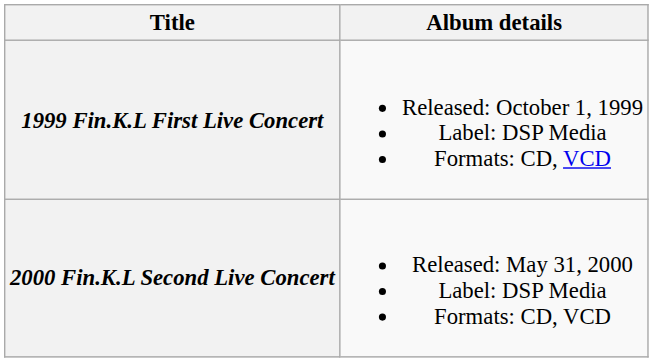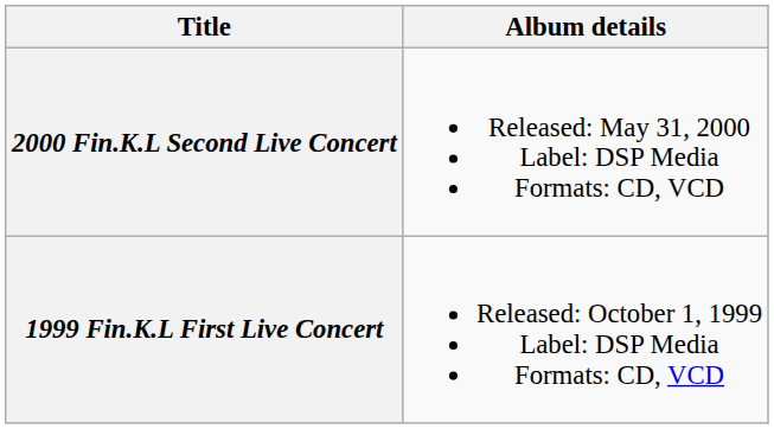 <table class="wikitable plainrowheaders" style="text-align:center;">
 <tr>
 <th scope="col">Title</th>
 <th scope="col">Album details</th>
 </tr>
 <tr>
+<th scope="row"><em>2000 Fin.K.L Second Live Concert</em></th>
+<td><br><ul><li>Released: May 31, 2000</li><li>Label: DSP Media</li><li>Formats: CD, VCD</li></ul></td>
+</tr>
+<tr>
 <th scope="row"><em>1999 Fin.K.L First Live Concert</em></th>
 <td><br><ul><li>Released: October 1, 1999</li><li>Label: DSP Media</li><li>Formats: CD, <a href='#'>VCD</a></li></ul></td>
 </tr>
-<tr>
-<th scope="row"><em>2000 Fin.K.L Second Live Concert</em></th>
-<td><br><ul><li>Released: May 31, 2000</li><li>Label: DSP Media</li><li>Formats: CD, VCD</li></ul></td>
-</tr>
 </table>
